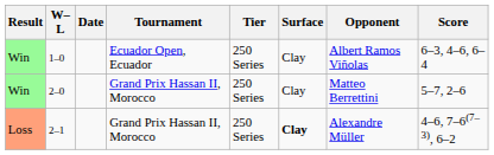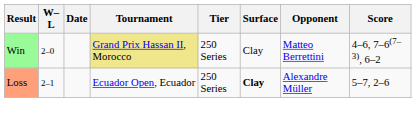 <table class="sortable wikitable">
 <tr>
 <th>Result</th>
 <th class="unsortable">W–L</th>
 <th>Date</th>
 <th>Tournament</th>
 <th>Tier</th>
 <th>Surface</th>
 <th>Opponent</th>
 <th class=unsortable>Score</th>
 </tr>
 <tr>
 <td bgcolor=98fb98>Win</td>
-<td><small>1–0</small></td>
-<td><a href='#'></a></td>
-<td><a href='#'>Ecuador Open</a>, Ecuador</td>
-<td>250 Series</td>
-<td>Clay</td>
-<td> <a href='#'>Albert Ramos Viñolas</a></td>
-<td>6–3, 4–6, 6–4</td>
-</tr>
-<tr>
-<td bgcolor=98fb98>Win</td>
 <td><small>2–0</small></td>
 <td><a href='#'></a></td>
-<td><a href='#'>Grand Prix Hassan II</a>, Morocco</td>
+<td style="background: khaki;"><a href='#'>Grand Prix Hassan II</a>, Morocco</td>
 <td>250 Series</td>
 <td>Clay</td>
 <td> <a href='#'>Matteo Berrettini</a></td>
-<td>5–7, 2–6</td>
+<td>4–6, 7–6<sup>(7–3)</sup>, 6–2</td>
 </tr>
 <tr>
 <td bgcolor=ffa07a>Loss</td>
 <td><small>2–1</small></td>
 <td><a href='#'></a></td>
-<td>Grand Prix Hassan II, Morocco</td>
+<td><a href='#'>Ecuador Open</a>, Ecuador</td>
 <td>250 Series</td>
 <td><strong>Clay</strong></td>
 <td> <a href='#'>Alexandre Müller</a></td>
-<td>4–6, 7–6<sup>(7–3)</sup>, 6–2</td>
+<td>5–7, 2–6</td>
 </tr>
 </table>
